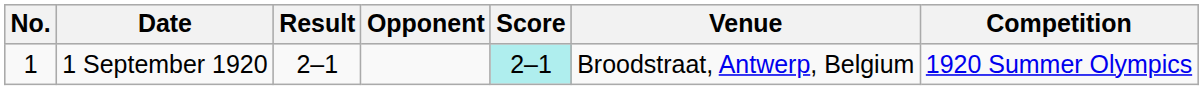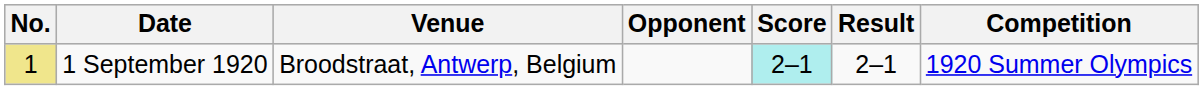 <table class="wikitable sortable">
 <tr>
 <th scope="col">No.</th>
 <th scope="col">Date</th>
-<th scope="col">Result</th>
+<th scope="col">Venue</th>
 <th scope="col">Opponent</th>
 <th scope="col">Score</th>
-<th scope="col">Venue</th>
+<th scope="col">Result</th>
 <th scope="col">Competition</th>
 </tr>
 <tr>
-<td align="center">1</td>
+<td align="center" style="background: khaki;">1</td>
 <td>1 September 1920</td>
-<td align="center">2–1</td>
+<td>Broodstraat, <a href='#'>Antwerp</a>, Belgium</td>
 <td></td>
 <td align="center" style="background: paleturquoise;">2–1</td>
-<td>Broodstraat, <a href='#'>Antwerp</a>, Belgium</td>
+<td align="center">2–1</td>
 <td><a href='#'>1920 Summer Olympics</a></td>
 </tr>
 </table>
